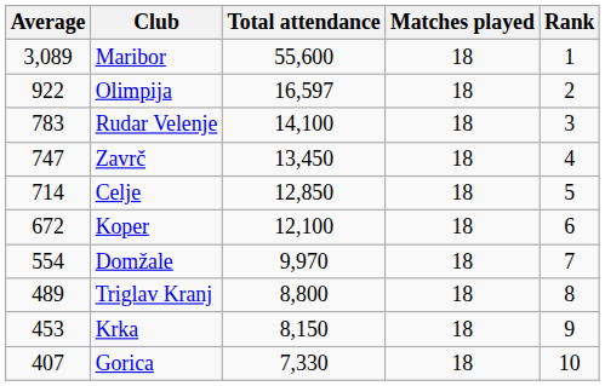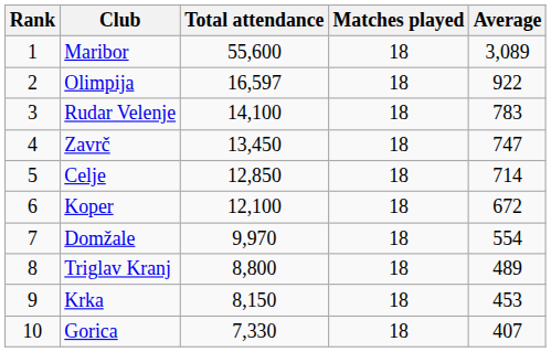 <table class="wikitable">
 <tr>
-<th>Average</th>
+<th>Rank</th>
 <th>Club</th>
 <th>Total attendance</th>
 <th>Matches played</th>
-<th>Rank</th>
+<th>Average</th>
 </tr>
 <tr>
-<td align=center>3,089</td>
+<td align=center>1</td>
 <td><a href='#'>Maribor</a></td>
 <td align=center>55,600</td>
 <td align=center>18</td>
-<td align=center>1</td>
+<td align=center>3,089</td>
 </tr>
 <tr>
-<td align=center>922</td>
+<td align=center>2</td>
 <td><a href='#'>Olimpija</a></td>
 <td align=center>16,597</td>
 <td align=center>18</td>
-<td align=center>2</td>
+<td align=center>922</td>
 </tr>
 <tr>
-<td align=center>783</td>
+<td align=center>3</td>
 <td><a href='#'>Rudar Velenje</a></td>
 <td align=center>14,100</td>
 <td align=center>18</td>
-<td align=center>3</td>
+<td align=center>783</td>
 </tr>
 <tr>
-<td align=center>747</td>
+<td align=center>4</td>
 <td><a href='#'>Zavrč</a></td>
 <td align=center>13,450</td>
 <td align=center>18</td>
-<td align=center>4</td>
+<td align=center>747</td>
 </tr>
 <tr>
-<td align=center>714</td>
+<td align=center>5</td>
 <td><a href='#'>Celje</a></td>
 <td align=center>12,850</td>
 <td align=center>18</td>
-<td align=center>5</td>
+<td align=center>714</td>
 </tr>
 <tr>
-<td align=center>672</td>
+<td align=center>6</td>
 <td><a href='#'>Koper</a></td>
 <td align=center>12,100</td>
 <td align=center>18</td>
-<td align=center>6</td>
+<td align=center>672</td>
 </tr>
 <tr>
-<td align=center>554</td>
+<td align=center>7</td>
 <td><a href='#'>Domžale</a></td>
 <td align=center>9,970</td>
 <td align=center>18</td>
-<td align=center>7</td>
+<td align=center>554</td>
 </tr>
 <tr>
-<td align=center>489</td>
+<td align=center>8</td>
 <td><a href='#'>Triglav Kranj</a></td>
 <td align=center>8,800</td>
 <td align=center>18</td>
-<td align=center>8</td>
+<td align=center>489</td>
 </tr>
 <tr>
-<td align=center>453</td>
+<td align=center>9</td>
 <td><a href='#'>Krka</a></td>
 <td align=center>8,150</td>
 <td align=center>18</td>
-<td align=center>9</td>
+<td align=center>453</td>
 </tr>
 <tr>
-<td align=center>407</td>
+<td align=center>10</td>
 <td><a href='#'>Gorica</a></td>
 <td align=center>7,330</td>
 <td align=center>18</td>
-<td align=center>10</td>
+<td align=center>407</td>
 </tr>
 </table>
